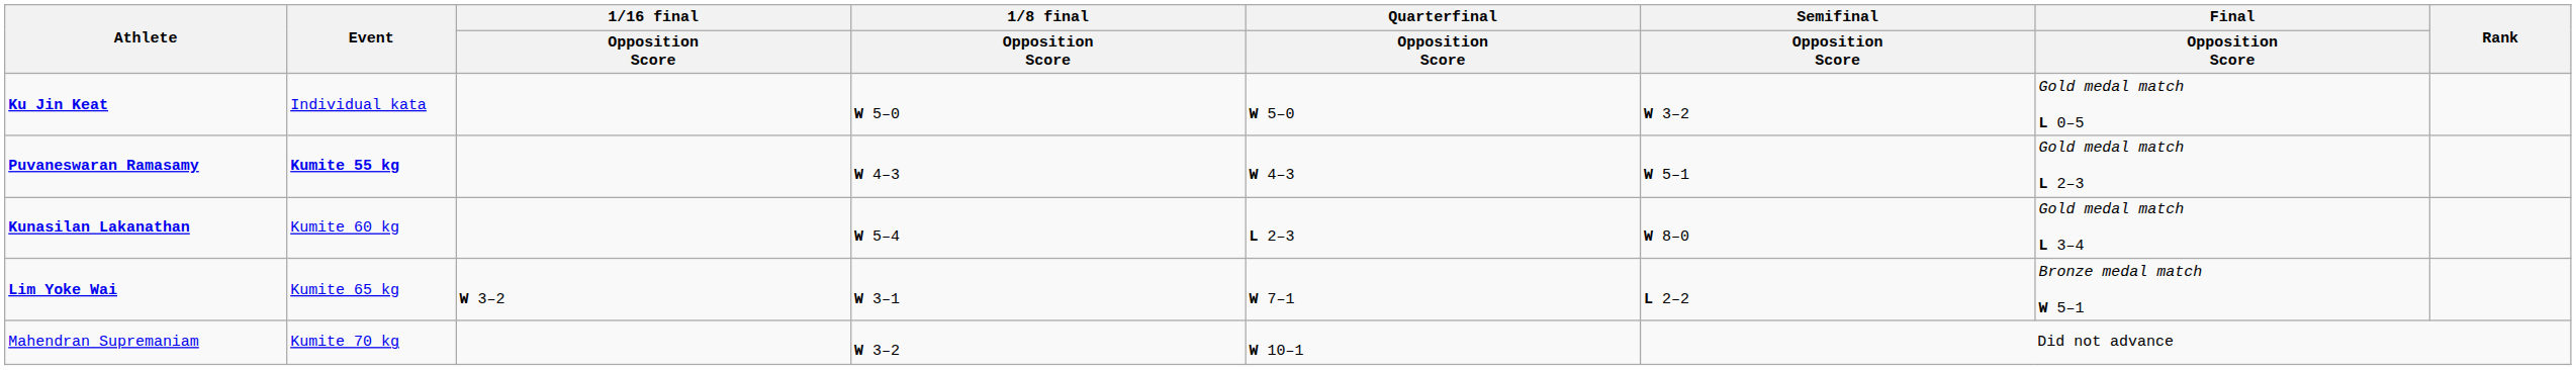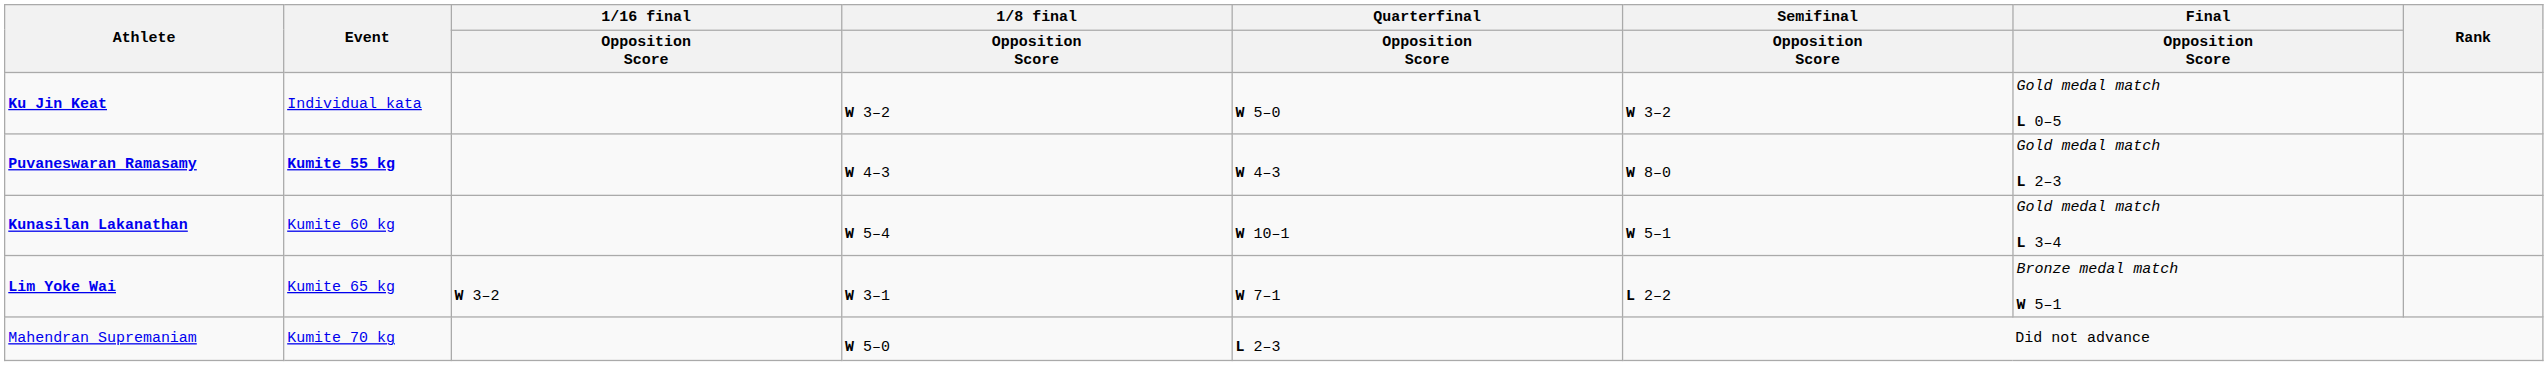 <table class="wikitable" width="100%" style="text-align:left; font-size:90%">
 <tr>
 <th rowspan=2 width="10%">Athlete</th>
 <th rowspan=2 width="6%">Event</th>
 <th width="14%">1/16 final</th>
 <th width="14%">1/8 final</th>
 <th width="14%">Quarterfinal</th>
 <th width="14%">Semifinal</th>
 <th width="14%">Final</th>
 <th rowspan=2 width="5%">Rank</th>
 </tr>
 <tr>
 <th>Opposition<br>Score</th>
 <th>Opposition<br>Score</th>
 <th>Opposition<br>Score</th>
 <th>Opposition<br>Score</th>
 <th>Opposition<br>Score</th>
 </tr>
 <tr>
 <td><strong><a href='#'>Ku Jin Keat</a></strong></td>
 <td><a href='#'>Individual kata</a></td>
 <td></td>
-<td><br><strong>W</strong> 5–0</td>
+<td><br><strong>W</strong> 3–2</td>
 <td><br><strong>W</strong> 5–0</td>
 <td><br><strong>W</strong> 3–2</td>
 <td><em>Gold medal match</em><br><br><strong>L</strong> 0–5</td>
 <td align=center></td>
 </tr>
 <tr>
 <td><strong><a href='#'>Puvaneswaran Ramasamy</a></strong></td>
 <td><strong><a href='#'>Kumite 55 kg</a></strong></td>
 <td></td>
 <td><br><strong>W</strong> 4–3</td>
 <td><br><strong>W</strong> 4–3</td>
-<td><br><strong>W</strong> 5–1</td>
+<td><br><strong>W</strong> 8–0</td>
 <td><em>Gold medal match</em><br><br><strong>L</strong> 2–3</td>
 <td align=center></td>
 </tr>
 <tr>
 <td><strong><a href='#'>Kunasilan Lakanathan</a></strong></td>
 <td><a href='#'>Kumite 60 kg</a></td>
 <td></td>
 <td><br><strong>W</strong> 5–4</td>
-<td><br><strong>L</strong> 2–3</td>
-<td><br><strong>W</strong> 8–0</td>
+<td><br><strong>W</strong> 10–1</td>
+<td><br><strong>W</strong> 5–1</td>
 <td><em>Gold medal match</em><br><br><strong>L</strong> 3–4</td>
 <td align=center></td>
 </tr>
 <tr>
 <td><strong><a href='#'>Lim Yoke Wai</a></strong></td>
 <td><a href='#'>Kumite 65 kg</a></td>
 <td><br><strong>W</strong> 3–2</td>
 <td><br><strong>W</strong> 3–1</td>
 <td><br><strong>W</strong> 7–1</td>
 <td><br><strong>L</strong> 2–2</td>
 <td><em>Bronze medal match</em><br><br><strong>W</strong> 5–1</td>
 <td align=center></td>
 </tr>
 <tr>
 <td><a href='#'>Mahendran Supremaniam</a></td>
 <td><a href='#'>Kumite 70 kg</a></td>
 <td></td>
-<td><br><strong>W</strong> 3–2</td>
-<td><br><strong>W</strong> 10–1</td>
+<td><br><strong>W</strong> 5–0</td>
+<td><br><strong>L</strong> 2–3</td>
 <td colspan=3 align=center>Did not advance</td>
 </tr>
 </table>
